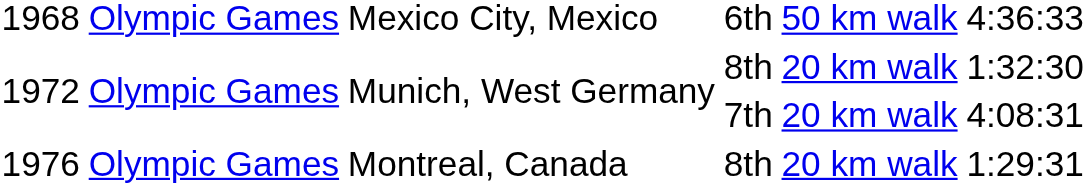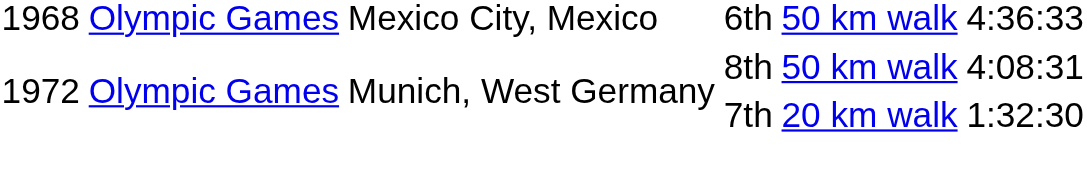 <table>
 <tr>
 <td>1968</td>
 <td><a href='#'>Olympic Games</a></td>
 <td>Mexico City, Mexico</td>
 <td>6th</td>
 <td><a href='#'>50 km walk</a></td>
 <td>4:36:33</td>
 <td></td>
 </tr>
 <tr>
 <td rowspan=2>1972</td>
 <td rowspan=2><a href='#'>Olympic Games</a></td>
 <td rowspan=2>Munich, West Germany</td>
 <td>8th</td>
-<td><a href='#'>20 km walk</a></td>
-<td>1:32:30</td>
+<td><a href='#'>50 km walk</a></td>
+<td>4:08:31</td>
 <td></td>
 </tr>
 <tr>
 <td>7th</td>
 <td><a href='#'>20 km walk</a></td>
-<td>4:08:31</td>
-<td></td>
-</tr>
-<tr>
-<td>1976</td>
-<td><a href='#'>Olympic Games</a></td>
-<td>Montreal, Canada</td>
-<td>8th</td>
-<td><a href='#'>20 km walk</a></td>
-<td>1:29:31</td>
+<td>1:32:30</td>
 <td></td>
 </tr>
 </table>
